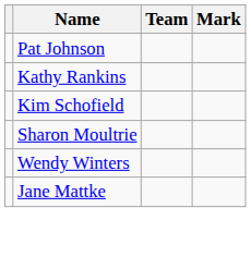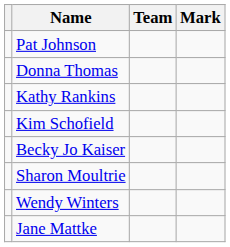 <table class=wikitable>
 <tr>
 <th></th>
 <th>Name</th>
 <th>Team</th>
 <th>Mark</th>
 </tr>
 <tr>
 <td></td>
 <td><a href='#'>Pat Johnson</a></td>
 <td></td>
 <td></td>
 </tr>
 <tr>
 <td></td>
+<td><a href='#'>Donna Thomas</a></td>
+<td></td>
+<td></td>
+</tr>
+<tr>
+<td></td>
 <td><a href='#'>Kathy Rankins</a></td>
 <td></td>
 <td></td>
 </tr>
 <tr>
 <td></td>
 <td><a href='#'>Kim Schofield</a></td>
+<td></td>
+<td></td>
+</tr>
+<tr>
+<td></td>
+<td><a href='#'>Becky Jo Kaiser</a></td>
 <td></td>
 <td></td>
 </tr>
 <tr>
 <td></td>
 <td><a href='#'>Sharon Moultrie</a></td>
 <td></td>
 <td></td>
 </tr>
 <tr>
 <td></td>
 <td><a href='#'>Wendy Winters</a></td>
 <td></td>
 <td></td>
 </tr>
 <tr>
 <td></td>
 <td><a href='#'>Jane Mattke</a></td>
 <td></td>
 <td></td>
 </tr>
 </table>
